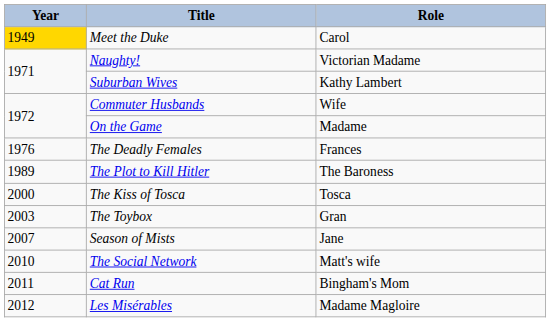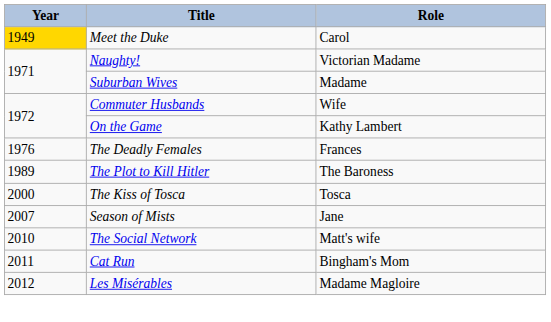 <table class="wikitable" style="font-size: 95%;">
 <tr>
 <th style="background:#B0C4DE;" width="100">Year</th>
 <th style="background:#B0C4DE;" width="300">Title</th>
 <th style="background:#B0C4DE;" width="300">Role</th>
 </tr>
 <tr>
 <td style="background: gold;">1949</td>
 <td><em>Meet the Duke</em></td>
 <td>Carol</td>
 </tr>
 <tr>
 <td rowspan="2">1971</td>
 <td><em><a href='#'>Naughty!</a></em></td>
 <td>Victorian Madame</td>
 </tr>
 <tr>
 <td><em><a href='#'>Suburban Wives</a></em></td>
-<td>Kathy Lambert</td>
+<td>Madame</td>
 </tr>
 <tr>
 <td rowspan="2">1972</td>
 <td><em><a href='#'>Commuter Husbands</a></em></td>
 <td>Wife</td>
 </tr>
 <tr>
 <td><em><a href='#'>On the Game</a></em></td>
-<td>Madame</td>
+<td>Kathy Lambert</td>
 </tr>
 <tr>
 <td>1976</td>
 <td><em>The Deadly Females</em></td>
 <td>Frances</td>
 </tr>
 <tr>
 <td>1989</td>
 <td><em><a href='#'>The Plot to Kill Hitler</a></em></td>
 <td>The Baroness</td>
 </tr>
 <tr>
 <td>2000</td>
 <td><em>The Kiss of Tosca</em></td>
 <td>Tosca</td>
-</tr>
-<tr>
-<td>2003</td>
-<td><em>The Toybox</em></td>
-<td>Gran</td>
 </tr>
 <tr>
 <td>2007</td>
 <td><em>Season of Mists</em></td>
 <td>Jane</td>
 </tr>
 <tr>
 <td>2010</td>
 <td><em><a href='#'>The Social Network</a></em></td>
 <td>Matt's wife</td>
 </tr>
 <tr>
 <td>2011</td>
 <td><em><a href='#'>Cat Run</a></em></td>
 <td>Bingham's Mom</td>
 </tr>
 <tr>
 <td>2012</td>
 <td><em><a href='#'>Les Misérables</a></em></td>
 <td>Madame Magloire</td>
 </tr>
 </table>
